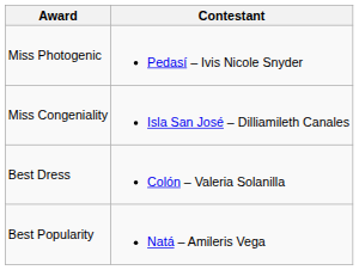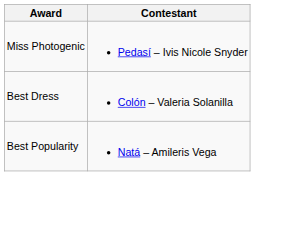 <table class="wikitable " style="font-size: 95%;">
 <tr>
 <th>Award</th>
 <th>Contestant</th>
 </tr>
 <tr>
 <td>Miss Photogenic</td>
 <td><br><ul><li><a href='#'>Pedasí</a> – Ivis Nicole Snyder</li></ul></td>
 </tr>
 <tr>
-<td>Miss Congeniality</td>
-<td><br><ul><li><a href='#'>Isla San José</a> – Dilliamileth Canales</li></ul></td>
-</tr>
-<tr>
 <td>Best Dress</td>
 <td><br><ul><li><a href='#'>Colón</a> – Valeria Solanilla</li></ul></td>
 </tr>
 <tr>
 <td>Best Popularity</td>
 <td><br><ul><li><a href='#'>Natá</a> – Amileris Vega</li></ul></td>
 </tr>
 </table>
